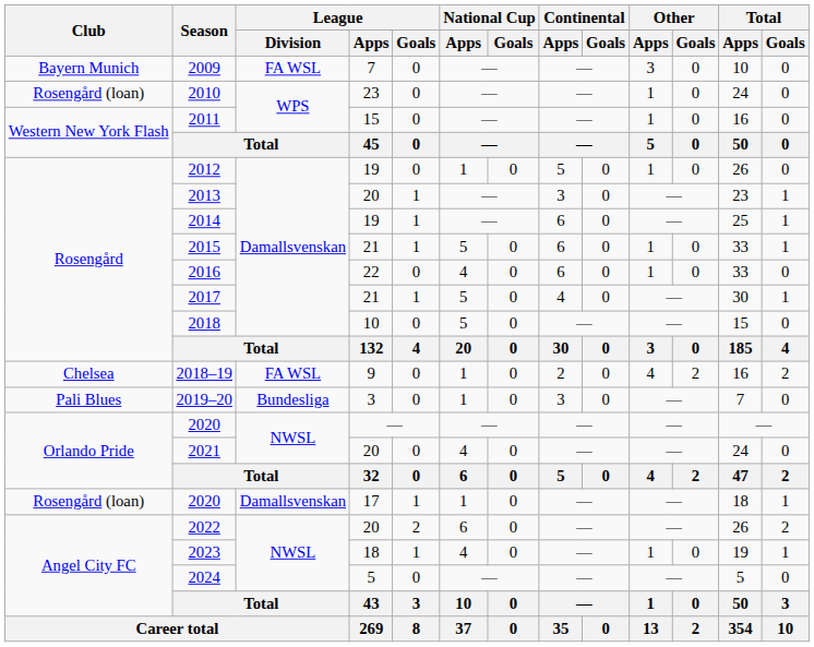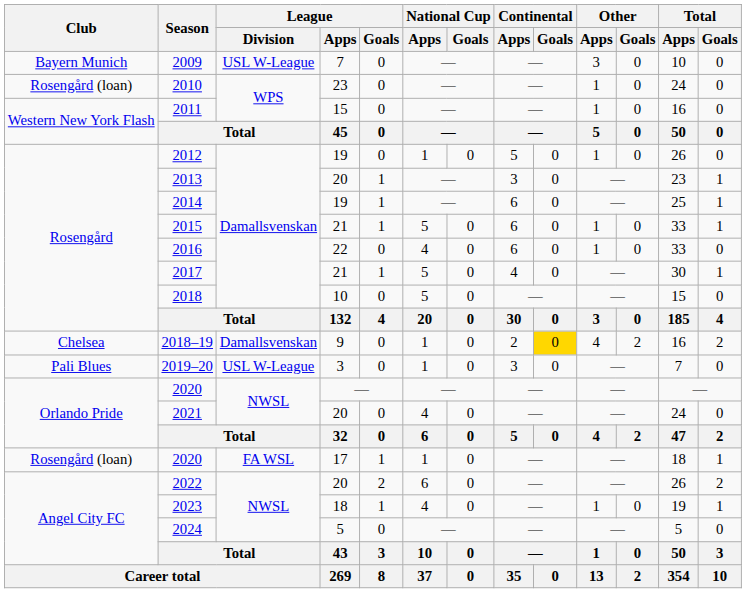 <table class="wikitable" style="text-align:center">
 <tr>
 <th rowspan="2">Club</th>
 <th rowspan="2">Season</th>
 <th colspan="3">League</th>
 <th colspan="2">National Cup</th>
 <th colspan="2">Continental</th>
 <th colspan="2">Other</th>
 <th colspan="2">Total</th>
 </tr>
 <tr>
 <th>Division</th>
 <th>Apps</th>
 <th>Goals</th>
 <th>Apps</th>
 <th>Goals</th>
 <th>Apps</th>
 <th>Goals</th>
 <th>Apps</th>
 <th>Goals</th>
 <th>Apps</th>
 <th>Goals</th>
 </tr>
 <tr>
 <td><a href='#'>Bayern Munich</a></td>
 <td><a href='#'>2009</a></td>
-<td><a href='#'>FA WSL</a></td>
+<td><a href='#'>USL W-League</a></td>
 <td>7</td>
 <td>0</td>
 <td colspan="2">—</td>
 <td colspan="2">—</td>
 <td>3</td>
 <td>0</td>
 <td>10</td>
 <td>0</td>
 </tr>
 <tr>
 <td><a href='#'>Rosengård</a> (loan)</td>
 <td><a href='#'>2010</a></td>
 <td rowspan="2"><a href='#'>WPS</a></td>
 <td>23</td>
 <td>0</td>
 <td colspan="2">—</td>
 <td colspan="2">—</td>
 <td>1</td>
 <td>0</td>
 <td>24</td>
 <td>0</td>
 </tr>
 <tr>
 <td rowspan="2"><a href='#'>Western New York Flash</a></td>
 <td><a href='#'>2011</a></td>
 <td>15</td>
 <td>0</td>
 <td colspan="2">—</td>
 <td colspan="2">—</td>
 <td>1</td>
 <td>0</td>
 <td>16</td>
 <td>0</td>
 </tr>
 <tr>
 <th colspan="2">Total</th>
 <th>45</th>
 <th>0</th>
 <th colspan="2">—</th>
 <th colspan="2">—</th>
 <th>5</th>
 <th>0</th>
 <th>50</th>
 <th>0</th>
 </tr>
 <tr>
 <td rowspan="8"><a href='#'>Rosengård</a></td>
 <td><a href='#'>2012</a></td>
 <td rowspan="7"><a href='#'>Damallsvenskan</a></td>
 <td>19</td>
 <td>0</td>
 <td>1</td>
 <td>0</td>
 <td>5</td>
 <td>0</td>
 <td>1</td>
 <td>0</td>
 <td>26</td>
 <td>0</td>
 </tr>
 <tr>
 <td><a href='#'>2013</a></td>
 <td>20</td>
 <td>1</td>
 <td colspan="2">—</td>
 <td>3</td>
 <td>0</td>
 <td colspan="2">—</td>
 <td>23</td>
 <td>1</td>
 </tr>
 <tr>
 <td><a href='#'>2014</a></td>
 <td>19</td>
 <td>1</td>
 <td colspan="2">—</td>
 <td>6</td>
 <td>0</td>
 <td colspan="2">—</td>
 <td>25</td>
 <td>1</td>
 </tr>
 <tr>
 <td><a href='#'>2015</a></td>
 <td>21</td>
 <td>1</td>
 <td>5</td>
 <td>0</td>
 <td>6</td>
 <td>0</td>
 <td>1</td>
 <td>0</td>
 <td>33</td>
 <td>1</td>
 </tr>
 <tr>
 <td><a href='#'>2016</a></td>
 <td>22</td>
 <td>0</td>
 <td>4</td>
 <td>0</td>
 <td>6</td>
 <td>0</td>
 <td>1</td>
 <td>0</td>
 <td>33</td>
 <td>0</td>
 </tr>
 <tr>
 <td><a href='#'>2017</a></td>
 <td>21</td>
 <td>1</td>
 <td>5</td>
 <td>0</td>
 <td>4</td>
 <td>0</td>
 <td colspan="2">—</td>
 <td>30</td>
 <td>1</td>
 </tr>
 <tr>
 <td><a href='#'>2018</a></td>
 <td>10</td>
 <td>0</td>
 <td>5</td>
 <td>0</td>
 <td colspan="2">—</td>
 <td colspan="2">—</td>
 <td>15</td>
 <td>0</td>
 </tr>
 <tr>
 <th colspan="2">Total</th>
 <th>132</th>
 <th>4</th>
 <th>20</th>
 <th>0</th>
 <th>30</th>
 <th>0</th>
 <th>3</th>
 <th>0</th>
 <th>185</th>
 <th>4</th>
 </tr>
 <tr>
 <td><a href='#'>Chelsea</a></td>
 <td><a href='#'>2018–19</a></td>
-<td><a href='#'>FA WSL</a></td>
+<td><a href='#'>Damallsvenskan</a></td>
 <td>9</td>
 <td>0</td>
 <td>1</td>
 <td>0</td>
 <td>2</td>
-<td>0</td>
+<td style="background: gold;">0</td>
 <td>4</td>
 <td>2</td>
 <td>16</td>
 <td>2</td>
 </tr>
 <tr>
 <td><a href='#'>Pali Blues</a></td>
 <td><a href='#'>2019–20</a></td>
-<td><a href='#'>Bundesliga</a></td>
+<td><a href='#'>USL W-League</a></td>
 <td>3</td>
 <td>0</td>
 <td>1</td>
 <td>0</td>
 <td>3</td>
 <td>0</td>
 <td colspan="2">—</td>
 <td>7</td>
 <td>0</td>
 </tr>
 <tr>
 <td rowspan="3"><a href='#'>Orlando Pride</a></td>
 <td><a href='#'>2020</a></td>
 <td rowspan="2"><a href='#'>NWSL</a></td>
 <td colspan="2">—</td>
 <td colspan="2">—</td>
 <td colspan="2">—</td>
 <td colspan="2">—</td>
 <td colspan="2">—</td>
 </tr>
 <tr>
 <td><a href='#'>2021</a></td>
 <td>20</td>
 <td>0</td>
 <td>4</td>
 <td>0</td>
 <td colspan="2">—</td>
 <td colspan="2">—</td>
 <td>24</td>
 <td>0</td>
 </tr>
 <tr>
 <th colspan="2">Total</th>
 <th>32</th>
 <th>0</th>
 <th>6</th>
 <th>0</th>
 <th>5</th>
 <th>0</th>
 <th>4</th>
 <th>2</th>
 <th>47</th>
 <th>2</th>
 </tr>
 <tr>
 <td><a href='#'>Rosengård</a> (loan)</td>
 <td><a href='#'>2020</a></td>
-<td><a href='#'>Damallsvenskan</a></td>
+<td><a href='#'>FA WSL</a></td>
 <td>17</td>
 <td>1</td>
 <td>1</td>
 <td>0</td>
 <td colspan="2">—</td>
 <td colspan="2">—</td>
 <td>18</td>
 <td>1</td>
 </tr>
 <tr>
 <td rowspan="4"><a href='#'>Angel City FC</a></td>
 <td><a href='#'>2022</a></td>
 <td rowspan="3"><a href='#'>NWSL</a></td>
 <td>20</td>
 <td>2</td>
 <td>6</td>
 <td>0</td>
 <td colspan="2">—</td>
 <td colspan="2">—</td>
 <td>26</td>
 <td>2</td>
 </tr>
 <tr>
 <td><a href='#'>2023</a></td>
 <td>18</td>
 <td>1</td>
 <td>4</td>
 <td>0</td>
 <td colspan="2">—</td>
 <td>1</td>
 <td>0</td>
 <td>19</td>
 <td>1</td>
 </tr>
 <tr>
 <td><a href='#'>2024</a></td>
 <td>5</td>
 <td>0</td>
 <td colspan="2">—</td>
 <td colspan="2">—</td>
 <td colspan="2">—</td>
 <td>5</td>
 <td>0</td>
 </tr>
 <tr>
 <th colspan="2">Total</th>
 <th>43</th>
 <th>3</th>
 <th>10</th>
 <th>0</th>
 <th colspan="2">—</th>
 <th>1</th>
 <th>0</th>
 <th>50</th>
 <th>3</th>
 </tr>
 <tr>
 <th colspan="3">Career total</th>
 <th>269</th>
 <th>8</th>
 <th>37</th>
 <th>0</th>
 <th>35</th>
 <th>0</th>
 <th>13</th>
 <th>2</th>
 <th>354</th>
 <th>10</th>
 </tr>
 </table>
